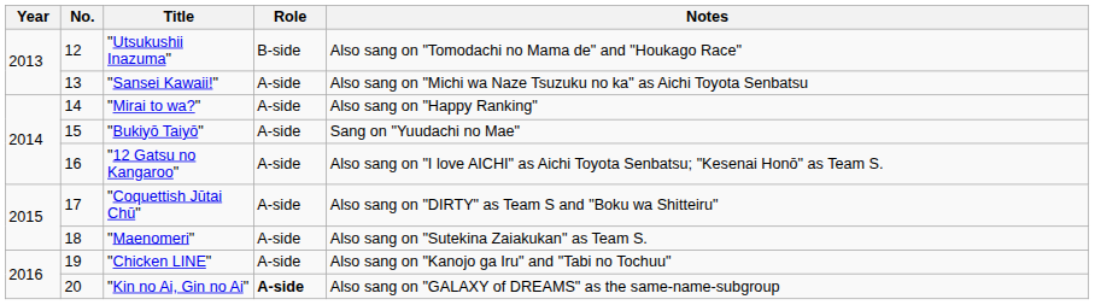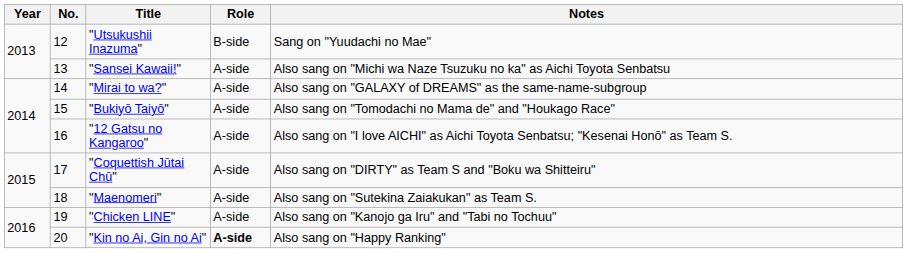 <table class="wikitable sortable" style="width:90%;">
 <tr>
 <th>Year</th>
 <th data-sort-type="number">No. </th>
 <th style="width:150px;">Title </th>
 <th>Role </th>
 <th class="unsortable">Notes </th>
 </tr>
 <tr>
 <td rowspan="2">2013</td>
 <td>12</td>
 <td>"<a href='#'>Utsukushii Inazuma</a>"</td>
 <td>B-side</td>
-<td>Also sang on "Tomodachi no Mama de" and "Houkago Race"</td>
+<td>Sang on "Yuudachi no Mae"</td>
 </tr>
 <tr>
 <td>13</td>
 <td>"<a href='#'>Sansei Kawaii!</a>"</td>
 <td>A-side</td>
 <td>Also sang on "Michi wa Naze Tsuzuku no ka" as Aichi Toyota Senbatsu</td>
 </tr>
 <tr>
 <td rowspan="3">2014</td>
 <td>14</td>
 <td>"<a href='#'>Mirai to wa?</a>"</td>
 <td>A-side</td>
-<td>Also sang on "Happy Ranking"</td>
+<td>Also sang on "GALAXY of DREAMS" as the same-name-subgroup</td>
 </tr>
 <tr>
 <td>15</td>
 <td>"<a href='#'>Bukiyō Taiyō</a>"</td>
 <td>A-side</td>
-<td>Sang on "Yuudachi no Mae"</td>
+<td>Also sang on "Tomodachi no Mama de" and "Houkago Race"</td>
 </tr>
 <tr>
 <td>16</td>
 <td>"<a href='#'>12 Gatsu no Kangaroo</a>"</td>
 <td>A-side</td>
 <td>Also sang on "I love AICHI" as Aichi Toyota Senbatsu; "Kesenai Honō" as Team S.</td>
 </tr>
 <tr>
 <td rowspan="2">2015</td>
 <td>17</td>
 <td>"<a href='#'>Coquettish Jūtai Chū</a>"</td>
 <td>A-side</td>
 <td>Also sang on "DIRTY" as Team S and "Boku wa Shitteiru"</td>
 </tr>
 <tr>
 <td>18</td>
 <td>"<a href='#'>Maenomeri</a>"</td>
 <td>A-side</td>
 <td>Also sang on "Sutekina Zaiakukan" as Team S.</td>
 </tr>
 <tr>
 <td rowspan="4">2016</td>
 <td>19</td>
 <td>"<a href='#'>Chicken LINE</a>"</td>
 <td>A-side</td>
 <td>Also sang on "Kanojo ga Iru" and "Tabi no Tochuu"</td>
 </tr>
 <tr>
 <td>20</td>
 <td>"<a href='#'>Kin no Ai, Gin no Ai</a>"</td>
 <td><strong>A-side</strong></td>
-<td>Also sang on "GALAXY of DREAMS" as the same-name-subgroup</td>
+<td>Also sang on "Happy Ranking"</td>
 </tr>
 </table>
